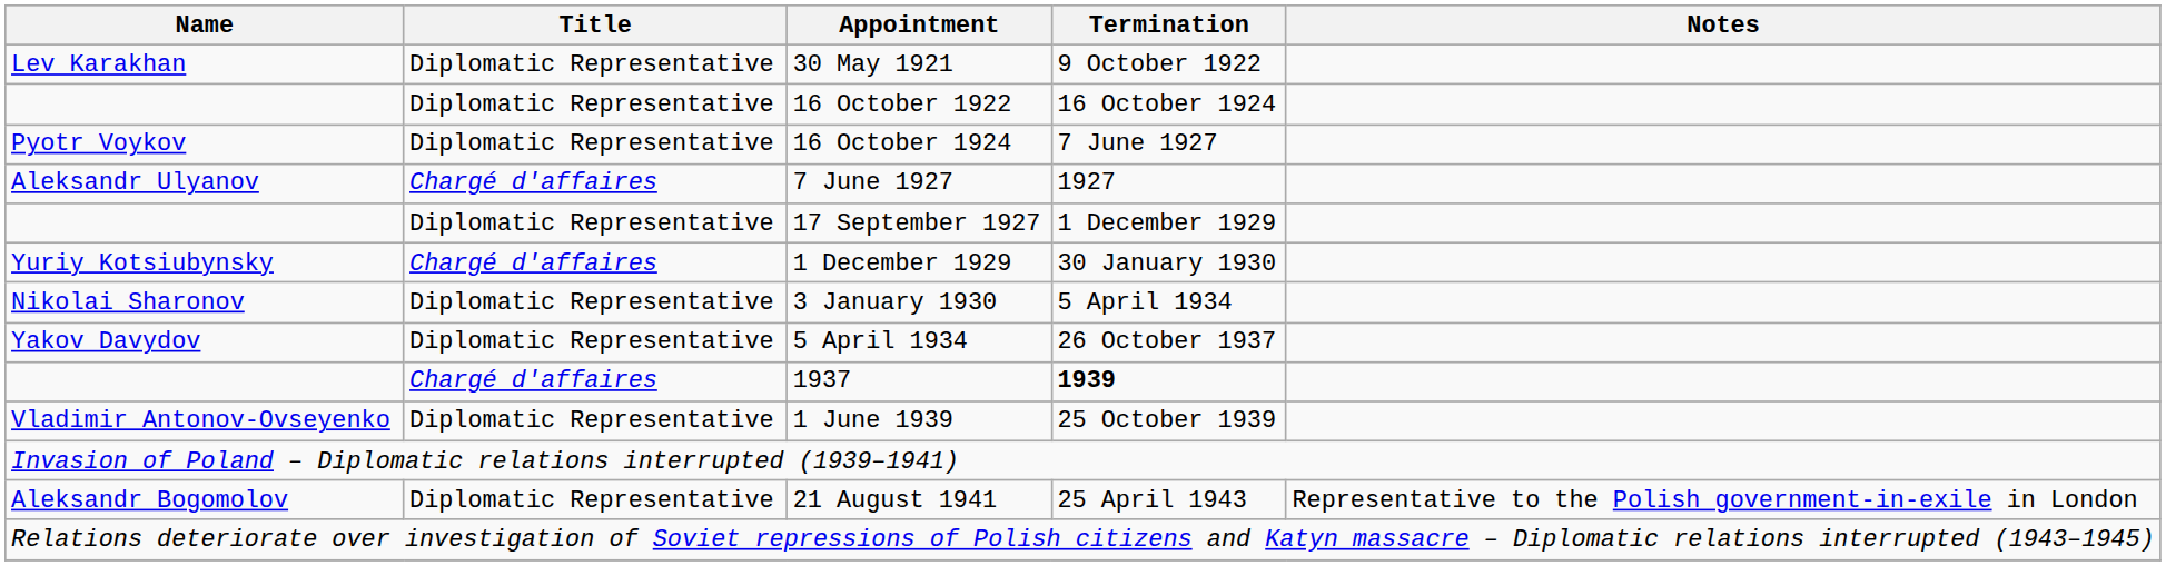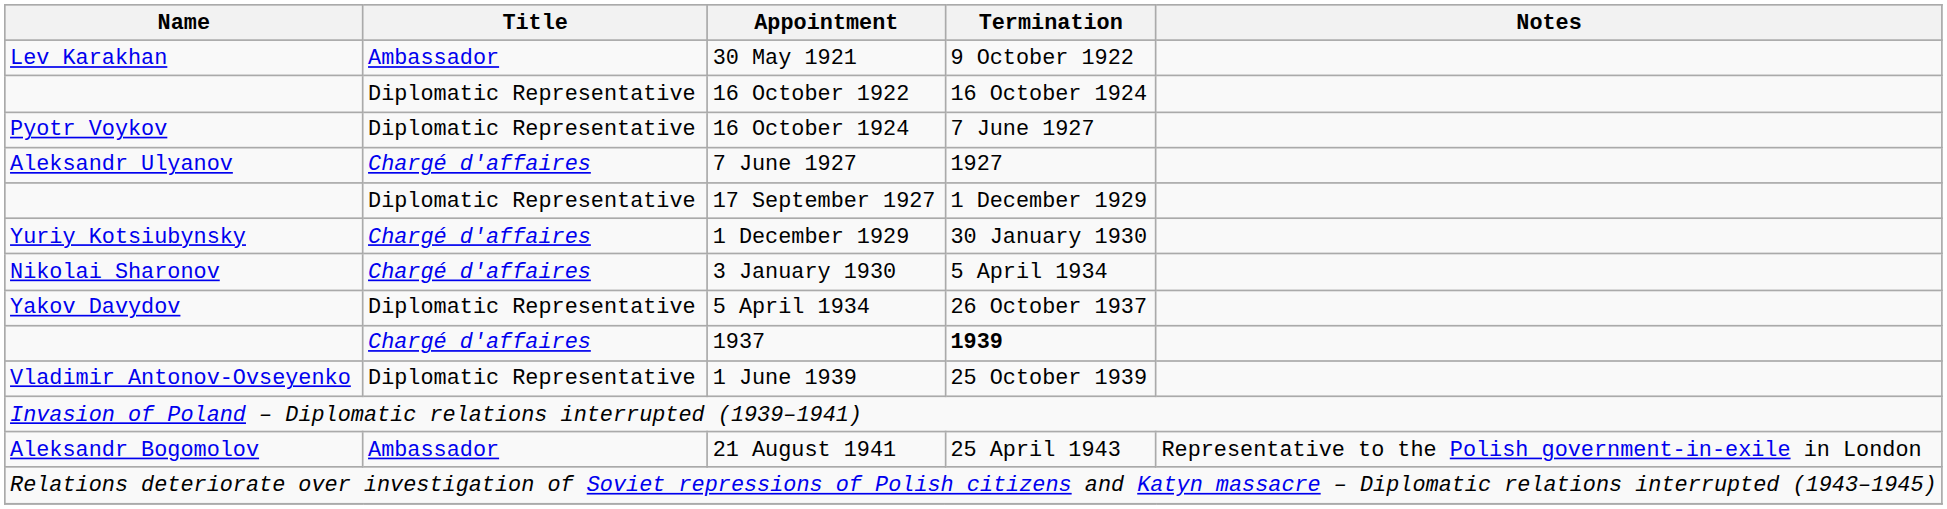 <table class="wikitable">
 <tr valign="middle">
 <th>Name</th>
 <th>Title</th>
 <th>Appointment</th>
 <th>Termination</th>
 <th>Notes</th>
 </tr>
 <tr>
 <td><a href='#'>Lev Karakhan</a></td>
-<td>Diplomatic Representative</td>
+<td><a href='#'>Ambassador</a></td>
 <td>30 May 1921</td>
 <td>9 October 1922</td>
 <td></td>
 </tr>
 <tr>
 <td></td>
 <td>Diplomatic Representative</td>
 <td>16 October 1922</td>
 <td>16 October 1924</td>
 <td></td>
 </tr>
 <tr>
 <td><a href='#'>Pyotr Voykov</a></td>
 <td>Diplomatic Representative</td>
 <td>16 October 1924</td>
 <td>7 June 1927</td>
 <td></td>
 </tr>
 <tr>
 <td><a href='#'>Aleksandr Ulyanov</a></td>
 <td><em><a href='#'>Chargé d'affaires</a></em></td>
 <td>7 June 1927</td>
 <td>1927</td>
 <td></td>
 </tr>
 <tr>
 <td></td>
 <td>Diplomatic Representative</td>
 <td>17 September 1927</td>
 <td>1 December 1929</td>
 <td></td>
 </tr>
 <tr>
 <td><a href='#'>Yuriy Kotsiubynsky</a></td>
 <td><em><a href='#'>Chargé d'affaires</a></em></td>
 <td>1 December 1929</td>
 <td>30 January 1930</td>
 <td></td>
 </tr>
 <tr>
 <td><a href='#'>Nikolai Sharonov</a></td>
-<td>Diplomatic Representative</td>
+<td><em><a href='#'>Chargé d'affaires</a></em></td>
 <td>3 January 1930</td>
 <td>5 April 1934</td>
 <td></td>
 </tr>
 <tr>
 <td><a href='#'>Yakov Davydov</a></td>
 <td>Diplomatic Representative</td>
 <td>5 April 1934</td>
 <td>26 October 1937</td>
 <td></td>
 </tr>
 <tr>
 <td></td>
 <td><em><a href='#'>Chargé d'affaires</a></em></td>
 <td>1937</td>
 <td><strong>1939</strong></td>
 <td></td>
 </tr>
 <tr>
 <td><a href='#'>Vladimir Antonov-Ovseyenko</a></td>
 <td>Diplomatic Representative</td>
 <td>1 June 1939</td>
 <td>25 October 1939</td>
 <td></td>
 </tr>
 <tr>
 <td colspan="5"><em><a href='#'>Invasion of Poland</a> – Diplomatic relations interrupted (1939–1941)</em></td>
 </tr>
 <tr>
 <td><a href='#'>Aleksandr Bogomolov</a></td>
-<td>Diplomatic Representative</td>
+<td><a href='#'>Ambassador</a></td>
 <td>21 August 1941</td>
 <td>25 April 1943</td>
 <td>Representative to the <a href='#'>Polish government-in-exile</a> in London</td>
 </tr>
 <tr>
 <td colspan="5"><em>Relations deteriorate over investigation of <a href='#'>Soviet repressions of Polish citizens</a> and <a href='#'>Katyn massacre</a>  – Diplomatic relations interrupted (1943–1945)</em></td>
 </tr>
 <tr>
 </tr>
 </table>
